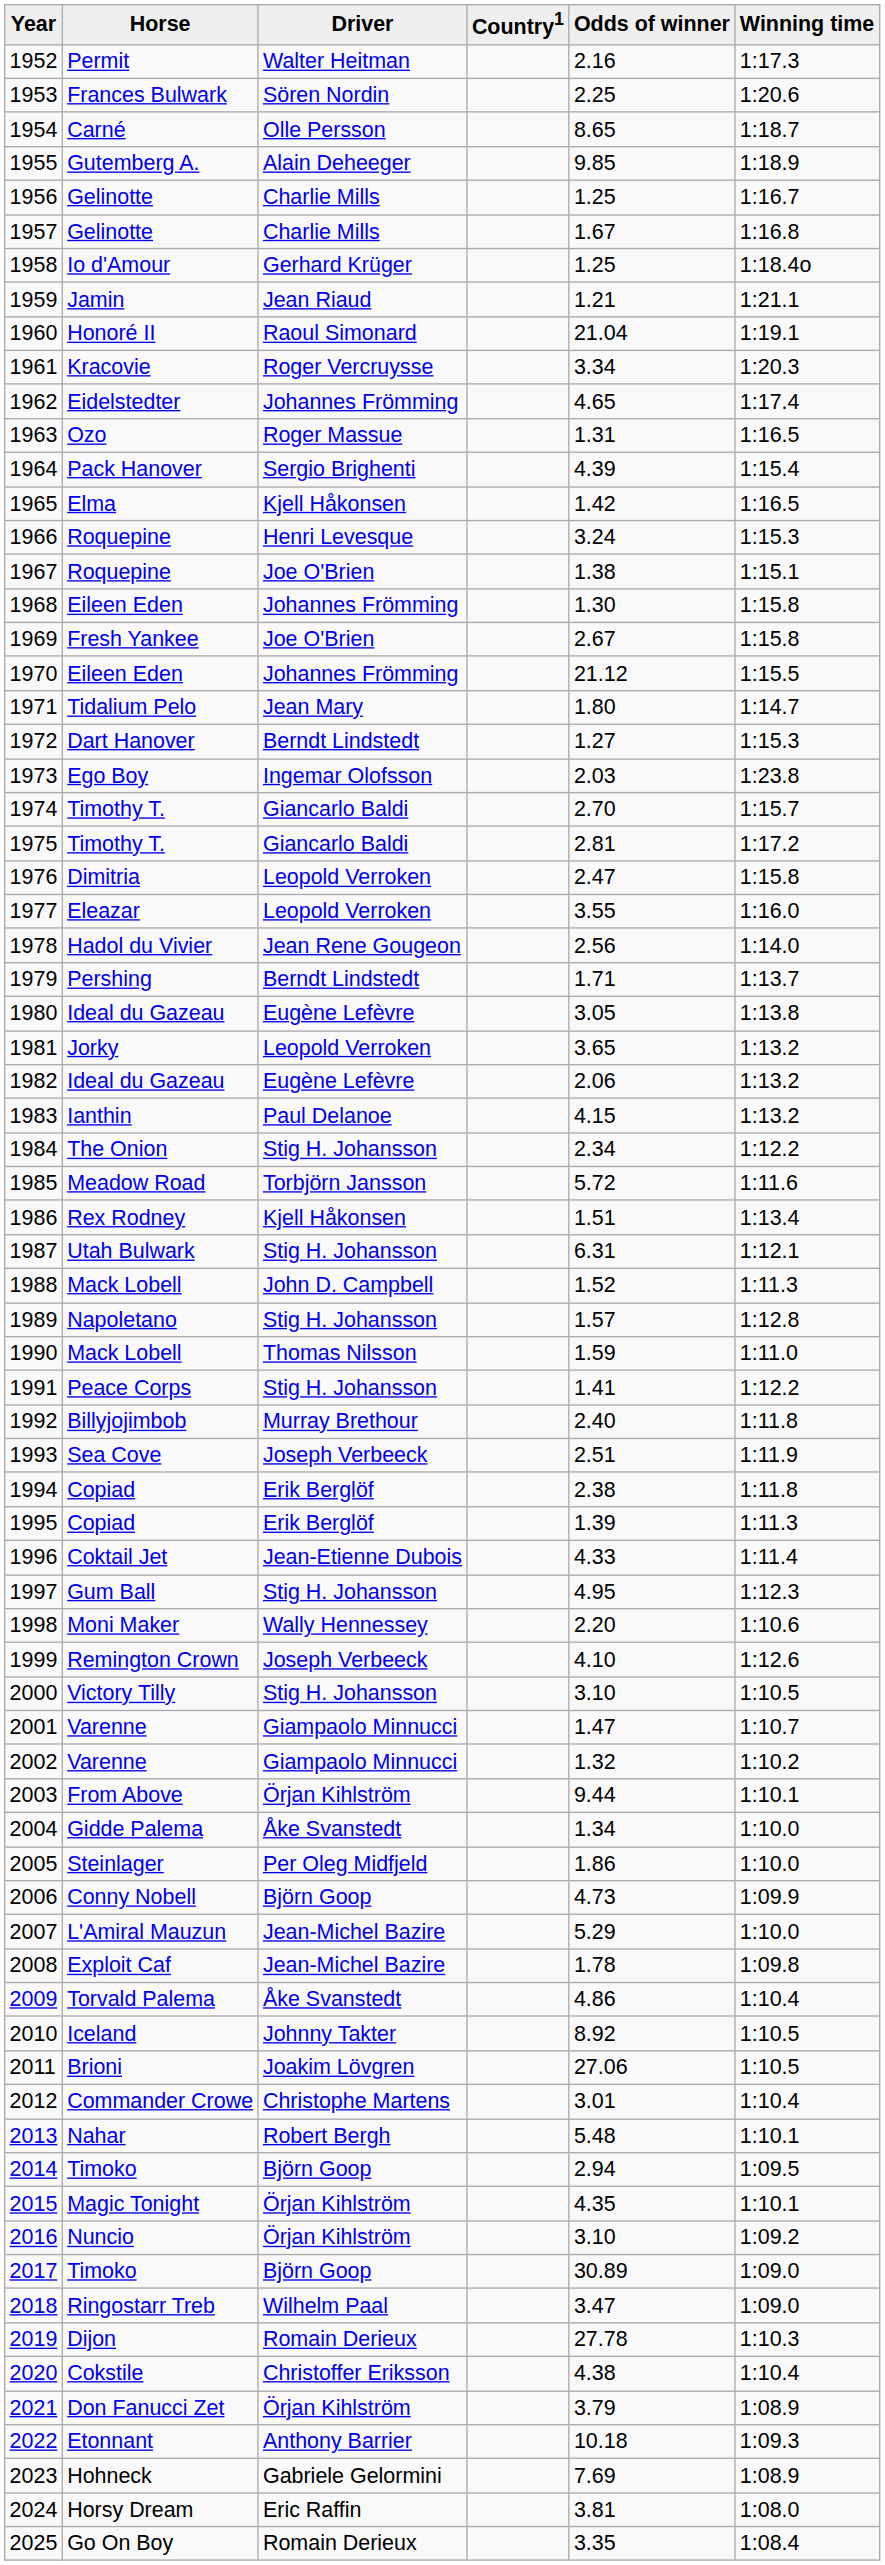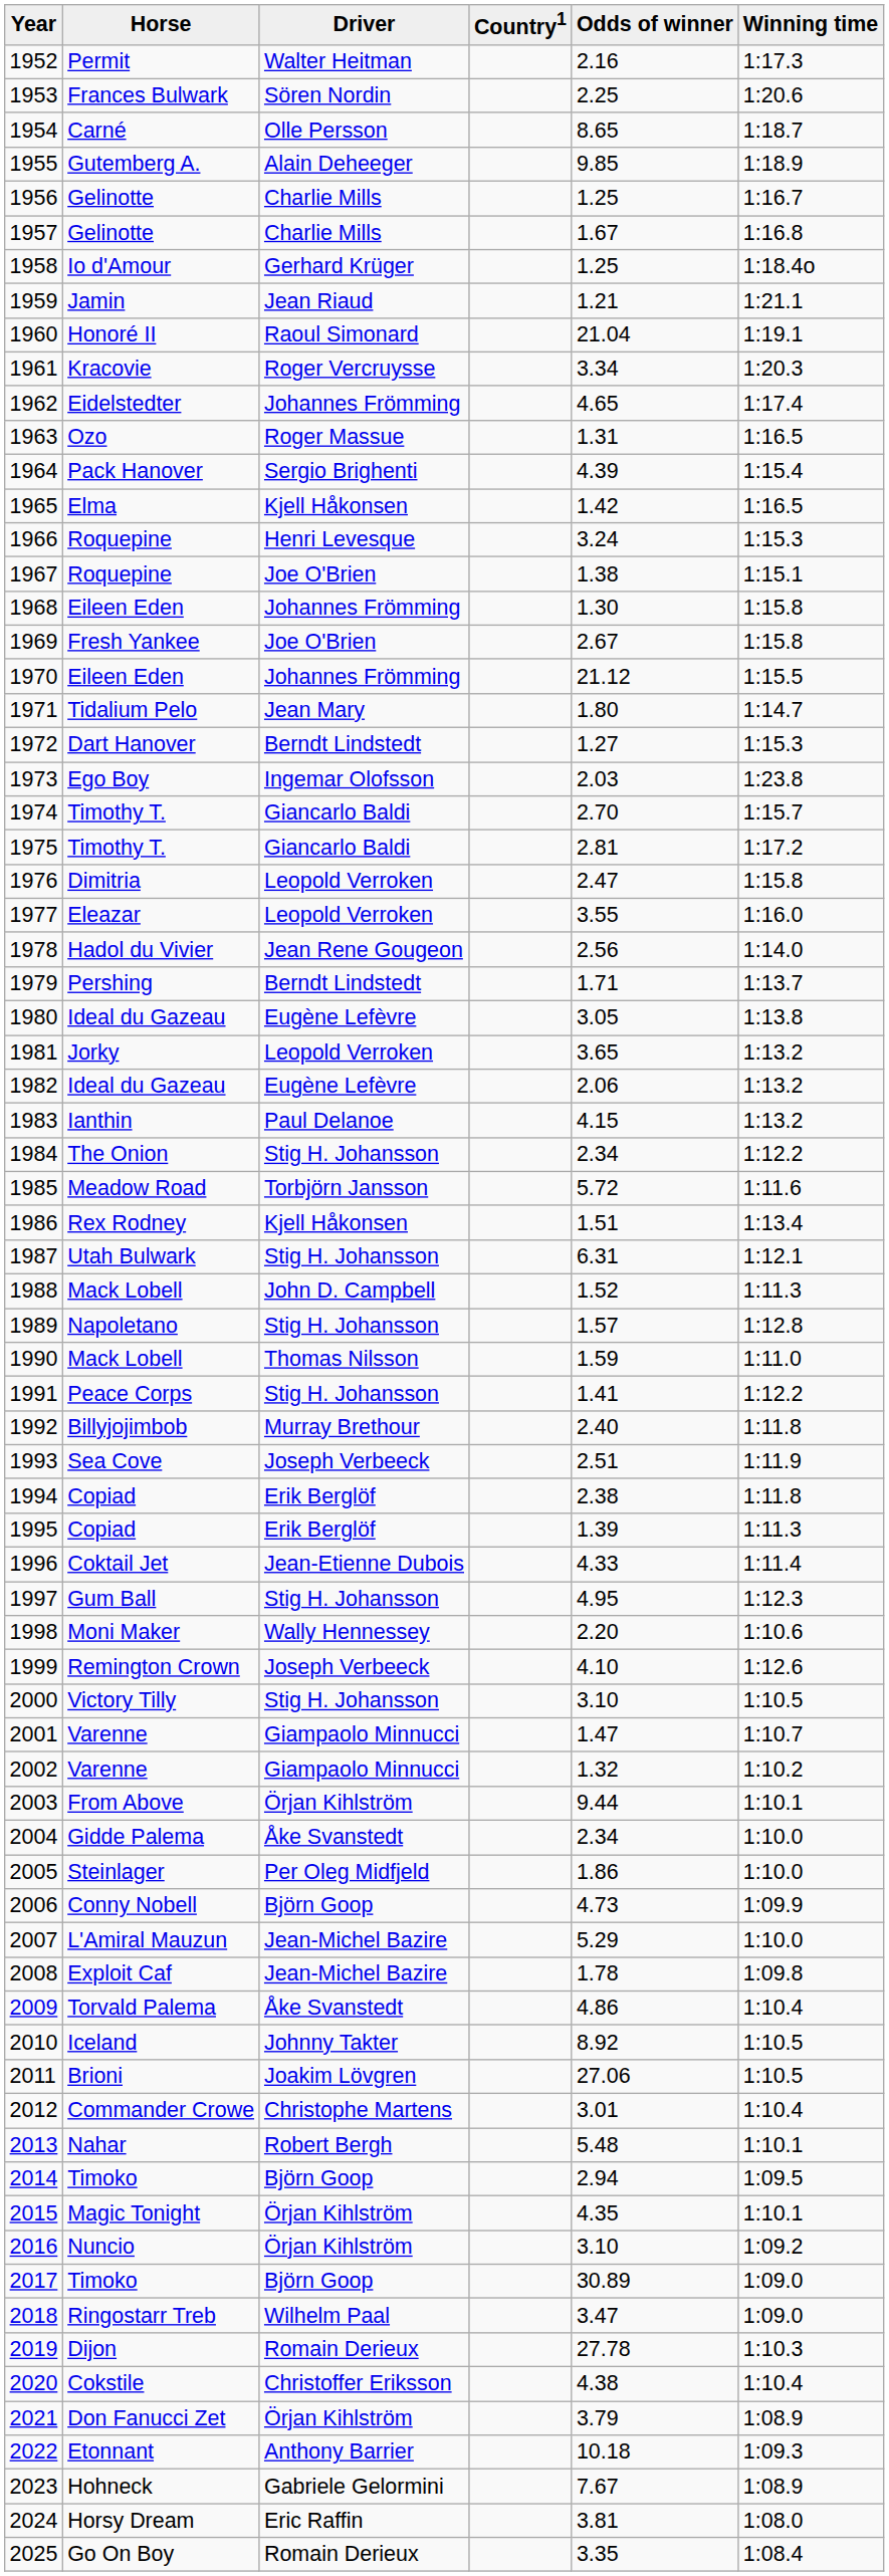 <table class="wikitable">
 <tr ---- align="center">
 <th align="left" style="background:#efefef;">Year</th>
 <th align="left" style="background:#efefef;">Horse</th>
 <th align="left" style="background:#efefef;">Driver</th>
 <th align="left" style="background:#efefef;">Country<sup>1</sup></th>
 <th align="left" style="background:#efefef;">Odds of winner</th>
 <th align="left" style="background:#efefef;">Winning time</th>
 </tr>
 <tr ---->
 <td>1952</td>
 <td><a href='#'>Permit</a></td>
 <td><a href='#'>Walter Heitman</a></td>
 <td></td>
 <td>2.16</td>
 <td>1:17.3</td>
 </tr>
 <tr ---->
 <td>1953</td>
 <td><a href='#'>Frances Bulwark</a></td>
 <td><a href='#'>Sören Nordin</a></td>
 <td></td>
 <td>2.25</td>
 <td>1:20.6</td>
 </tr>
 <tr ---->
 <td>1954</td>
 <td><a href='#'>Carné</a></td>
 <td><a href='#'>Olle Persson</a></td>
 <td></td>
 <td>8.65</td>
 <td>1:18.7</td>
 </tr>
 <tr ---->
 <td>1955</td>
 <td><a href='#'>Gutemberg A.</a></td>
 <td><a href='#'>Alain Deheeger</a></td>
 <td></td>
 <td>9.85</td>
 <td>1:18.9</td>
 </tr>
 <tr ---->
 <td>1956</td>
 <td><a href='#'>Gelinotte</a></td>
 <td><a href='#'>Charlie Mills</a></td>
 <td></td>
 <td>1.25</td>
 <td>1:16.7</td>
 </tr>
 <tr ---->
 <td>1957</td>
 <td><a href='#'>Gelinotte</a></td>
 <td><a href='#'>Charlie Mills</a></td>
 <td></td>
 <td>1.67</td>
 <td>1:16.8</td>
 </tr>
 <tr ---->
 <td>1958</td>
 <td><a href='#'>Io d'Amour</a></td>
 <td><a href='#'>Gerhard Krüger</a></td>
 <td></td>
 <td>1.25</td>
 <td>1:18.4o</td>
 </tr>
 <tr ---->
 <td>1959</td>
 <td><a href='#'>Jamin</a></td>
 <td><a href='#'>Jean Riaud</a></td>
 <td></td>
 <td>1.21</td>
 <td>1:21.1</td>
 </tr>
 <tr ---->
 <td>1960</td>
 <td><a href='#'>Honoré II</a></td>
 <td><a href='#'>Raoul Simonard</a></td>
 <td></td>
 <td>21.04</td>
 <td>1:19.1</td>
 </tr>
 <tr ---->
 <td>1961</td>
 <td><a href='#'>Kracovie</a></td>
 <td><a href='#'>Roger Vercruysse</a></td>
 <td></td>
 <td>3.34</td>
 <td>1:20.3</td>
 </tr>
 <tr ---->
 <td>1962</td>
 <td><a href='#'>Eidelstedter</a></td>
 <td><a href='#'>Johannes Frömming</a></td>
 <td></td>
 <td>4.65</td>
 <td>1:17.4</td>
 </tr>
 <tr ---->
 <td>1963</td>
 <td><a href='#'>Ozo</a></td>
 <td><a href='#'>Roger Massue</a></td>
 <td></td>
 <td>1.31</td>
 <td>1:16.5</td>
 </tr>
 <tr ---->
 <td>1964</td>
 <td><a href='#'>Pack Hanover</a></td>
 <td><a href='#'>Sergio Brighenti</a></td>
 <td></td>
 <td>4.39</td>
 <td>1:15.4</td>
 </tr>
 <tr ---->
 <td>1965</td>
 <td><a href='#'>Elma</a></td>
 <td><a href='#'>Kjell Håkonsen</a></td>
 <td></td>
 <td>1.42</td>
 <td>1:16.5</td>
 </tr>
 <tr ---->
 <td>1966</td>
 <td><a href='#'>Roquepine</a></td>
 <td><a href='#'>Henri Levesque</a></td>
 <td></td>
 <td>3.24</td>
 <td>1:15.3</td>
 </tr>
 <tr ---->
 <td>1967</td>
 <td><a href='#'>Roquepine</a></td>
 <td><a href='#'>Joe O'Brien</a></td>
 <td></td>
 <td>1.38</td>
 <td>1:15.1</td>
 </tr>
 <tr ---->
 <td>1968</td>
 <td><a href='#'>Eileen Eden</a></td>
 <td><a href='#'>Johannes Frömming</a></td>
 <td></td>
 <td>1.30</td>
 <td>1:15.8</td>
 </tr>
 <tr ---->
 <td>1969</td>
 <td><a href='#'>Fresh Yankee</a></td>
 <td><a href='#'>Joe O'Brien</a></td>
 <td></td>
 <td>2.67</td>
 <td>1:15.8</td>
 </tr>
 <tr ---->
 <td>1970</td>
 <td><a href='#'>Eileen Eden</a></td>
 <td><a href='#'>Johannes Frömming</a></td>
 <td></td>
 <td>21.12</td>
 <td>1:15.5</td>
 </tr>
 <tr ---->
 <td>1971</td>
 <td><a href='#'>Tidalium Pelo</a></td>
 <td><a href='#'>Jean Mary</a></td>
 <td></td>
 <td>1.80</td>
 <td>1:14.7</td>
 </tr>
 <tr ---->
 <td>1972</td>
 <td><a href='#'>Dart Hanover</a></td>
 <td><a href='#'>Berndt Lindstedt</a></td>
 <td></td>
 <td>1.27</td>
 <td>1:15.3</td>
 </tr>
 <tr ---->
 <td>1973</td>
 <td><a href='#'>Ego Boy</a></td>
 <td><a href='#'>Ingemar Olofsson</a></td>
 <td></td>
 <td>2.03</td>
 <td>1:23.8</td>
 </tr>
 <tr ---->
 <td>1974</td>
 <td><a href='#'>Timothy T.</a></td>
 <td><a href='#'>Giancarlo Baldi</a></td>
 <td></td>
 <td>2.70</td>
 <td>1:15.7</td>
 </tr>
 <tr ---->
 <td>1975</td>
 <td><a href='#'>Timothy T.</a></td>
 <td><a href='#'>Giancarlo Baldi</a></td>
 <td></td>
 <td>2.81</td>
 <td>1:17.2</td>
 </tr>
 <tr ---->
 <td>1976</td>
 <td><a href='#'>Dimitria</a></td>
 <td><a href='#'>Leopold Verroken</a></td>
 <td></td>
 <td>2.47</td>
 <td>1:15.8</td>
 </tr>
 <tr ---->
 <td>1977</td>
 <td><a href='#'>Eleazar</a></td>
 <td><a href='#'>Leopold Verroken</a></td>
 <td></td>
 <td>3.55</td>
 <td>1:16.0</td>
 </tr>
 <tr ---->
 <td>1978</td>
 <td><a href='#'>Hadol du Vivier</a></td>
 <td><a href='#'>Jean Rene Gougeon</a></td>
 <td></td>
 <td>2.56</td>
 <td>1:14.0</td>
 </tr>
 <tr ---->
 <td>1979</td>
 <td><a href='#'>Pershing</a></td>
 <td><a href='#'>Berndt Lindstedt</a></td>
 <td></td>
 <td>1.71</td>
 <td>1:13.7</td>
 </tr>
 <tr ---->
 <td>1980</td>
 <td><a href='#'>Ideal du Gazeau</a></td>
 <td><a href='#'>Eugène Lefèvre</a></td>
 <td></td>
 <td>3.05</td>
 <td>1:13.8</td>
 </tr>
 <tr ---->
 <td>1981</td>
 <td><a href='#'>Jorky</a></td>
 <td><a href='#'>Leopold Verroken</a></td>
 <td></td>
 <td>3.65</td>
 <td>1:13.2</td>
 </tr>
 <tr ---->
 <td>1982</td>
 <td><a href='#'>Ideal du Gazeau</a></td>
 <td><a href='#'>Eugène Lefèvre</a></td>
 <td></td>
 <td>2.06</td>
 <td>1:13.2</td>
 </tr>
 <tr ---->
 <td>1983</td>
 <td><a href='#'>Ianthin</a></td>
 <td><a href='#'>Paul Delanoe</a></td>
 <td></td>
 <td>4.15</td>
 <td>1:13.2</td>
 </tr>
 <tr ---->
 <td>1984</td>
 <td><a href='#'>The Onion</a></td>
 <td><a href='#'>Stig H. Johansson</a></td>
 <td></td>
 <td>2.34</td>
 <td>1:12.2</td>
 </tr>
 <tr ---->
 <td>1985</td>
 <td><a href='#'>Meadow Road</a></td>
 <td><a href='#'>Torbjörn Jansson</a></td>
 <td></td>
 <td>5.72</td>
 <td>1:11.6</td>
 </tr>
 <tr ---->
 <td>1986</td>
 <td><a href='#'>Rex Rodney</a></td>
 <td><a href='#'>Kjell Håkonsen</a></td>
 <td></td>
 <td>1.51</td>
 <td>1:13.4</td>
 </tr>
 <tr ---->
 <td>1987</td>
 <td><a href='#'>Utah Bulwark</a></td>
 <td><a href='#'>Stig H. Johansson</a></td>
 <td></td>
 <td>6.31</td>
 <td>1:12.1</td>
 </tr>
 <tr ---->
 <td>1988</td>
 <td><a href='#'>Mack Lobell</a></td>
 <td><a href='#'>John D. Campbell</a></td>
 <td></td>
 <td>1.52</td>
 <td>1:11.3</td>
 </tr>
 <tr ---->
 <td>1989</td>
 <td><a href='#'>Napoletano</a></td>
 <td><a href='#'>Stig H. Johansson</a></td>
 <td></td>
 <td>1.57</td>
 <td>1:12.8</td>
 </tr>
 <tr ---->
 <td>1990</td>
 <td><a href='#'>Mack Lobell</a></td>
 <td><a href='#'>Thomas Nilsson</a></td>
 <td></td>
 <td>1.59</td>
 <td>1:11.0</td>
 </tr>
 <tr ---->
 <td>1991</td>
 <td><a href='#'>Peace Corps</a></td>
 <td><a href='#'>Stig H. Johansson</a></td>
 <td></td>
 <td>1.41</td>
 <td>1:12.2</td>
 </tr>
 <tr ---->
 <td>1992</td>
 <td><a href='#'>Billyjojimbob</a></td>
 <td><a href='#'>Murray Brethour</a></td>
 <td></td>
 <td>2.40</td>
 <td>1:11.8</td>
 </tr>
 <tr ---->
 <td>1993</td>
 <td><a href='#'>Sea Cove</a></td>
 <td><a href='#'>Joseph Verbeeck</a></td>
 <td></td>
 <td>2.51</td>
 <td>1:11.9</td>
 </tr>
 <tr ---->
 <td>1994</td>
 <td><a href='#'>Copiad</a></td>
 <td><a href='#'>Erik Berglöf</a></td>
 <td></td>
 <td>2.38</td>
 <td>1:11.8</td>
 </tr>
 <tr ---->
 <td>1995</td>
 <td><a href='#'>Copiad</a></td>
 <td><a href='#'>Erik Berglöf</a></td>
 <td></td>
 <td>1.39</td>
 <td>1:11.3</td>
 </tr>
 <tr ---->
 <td>1996</td>
 <td><a href='#'>Coktail Jet</a></td>
 <td><a href='#'>Jean-Etienne Dubois</a></td>
 <td></td>
 <td>4.33</td>
 <td>1:11.4</td>
 </tr>
 <tr ---->
 <td>1997</td>
 <td><a href='#'>Gum Ball</a></td>
 <td><a href='#'>Stig H. Johansson</a></td>
 <td></td>
 <td>4.95</td>
 <td>1:12.3</td>
 </tr>
 <tr ---->
 <td>1998</td>
 <td><a href='#'>Moni Maker</a></td>
 <td><a href='#'>Wally Hennessey</a></td>
 <td></td>
 <td>2.20</td>
 <td>1:10.6</td>
 </tr>
 <tr ---->
 <td>1999</td>
 <td><a href='#'>Remington Crown</a></td>
 <td><a href='#'>Joseph Verbeeck</a></td>
 <td></td>
 <td>4.10</td>
 <td>1:12.6</td>
 </tr>
 <tr ---->
 <td>2000</td>
 <td><a href='#'>Victory Tilly</a></td>
 <td><a href='#'>Stig H. Johansson</a></td>
 <td></td>
 <td>3.10</td>
 <td>1:10.5</td>
 </tr>
 <tr ---->
 <td>2001</td>
 <td><a href='#'>Varenne</a></td>
 <td><a href='#'>Giampaolo Minnucci</a></td>
 <td></td>
 <td>1.47</td>
 <td>1:10.7</td>
 </tr>
 <tr ---->
 <td>2002</td>
 <td><a href='#'>Varenne</a></td>
 <td><a href='#'>Giampaolo Minnucci</a></td>
 <td></td>
 <td>1.32</td>
 <td>1:10.2</td>
 </tr>
 <tr ---->
 <td>2003</td>
 <td><a href='#'>From Above</a></td>
 <td><a href='#'>Örjan Kihlström</a></td>
 <td></td>
 <td>9.44</td>
 <td>1:10.1</td>
 </tr>
 <tr ---->
 <td>2004</td>
 <td><a href='#'>Gidde Palema</a></td>
 <td><a href='#'>Åke Svanstedt</a></td>
 <td></td>
-<td>1.34</td>
+<td>2.34</td>
 <td>1:10.0</td>
 </tr>
 <tr ---->
 <td>2005</td>
 <td><a href='#'>Steinlager</a></td>
 <td><a href='#'>Per Oleg Midfjeld</a></td>
 <td></td>
 <td>1.86</td>
 <td>1:10.0</td>
 </tr>
 <tr ---->
 <td>2006</td>
 <td><a href='#'>Conny Nobell</a></td>
 <td><a href='#'>Björn Goop</a></td>
 <td></td>
 <td>4.73</td>
 <td>1:09.9</td>
 </tr>
 <tr ---->
 <td>2007</td>
 <td><a href='#'>L'Amiral Mauzun</a></td>
 <td><a href='#'>Jean-Michel Bazire</a></td>
 <td></td>
 <td>5.29</td>
 <td>1:10.0</td>
 </tr>
 <tr ---->
 <td>2008</td>
 <td><a href='#'>Exploit Caf</a></td>
 <td><a href='#'>Jean-Michel Bazire</a></td>
 <td></td>
 <td>1.78</td>
 <td>1:09.8</td>
 </tr>
 <tr ---->
 <td><a href='#'>2009</a></td>
 <td><a href='#'>Torvald Palema</a></td>
 <td><a href='#'>Åke Svanstedt</a></td>
 <td></td>
 <td>4.86</td>
 <td>1:10.4</td>
 </tr>
 <tr ---->
 <td>2010</td>
 <td><a href='#'>Iceland</a></td>
 <td><a href='#'>Johnny Takter</a></td>
 <td></td>
 <td>8.92</td>
 <td>1:10.5</td>
 </tr>
 <tr ---->
 <td>2011</td>
 <td><a href='#'>Brioni</a></td>
 <td><a href='#'>Joakim Lövgren</a></td>
 <td></td>
 <td>27.06</td>
 <td>1:10.5</td>
 </tr>
 <tr ---->
 <td>2012</td>
 <td><a href='#'>Commander Crowe</a></td>
 <td><a href='#'>Christophe Martens</a></td>
 <td></td>
 <td>3.01</td>
 <td>1:10.4</td>
 </tr>
 <tr ----|----->
 <td><a href='#'>2013</a></td>
 <td><a href='#'>Nahar</a></td>
 <td><a href='#'>Robert Bergh</a></td>
 <td></td>
 <td>5.48</td>
 <td>1:10.1</td>
 </tr>
 <tr ---->
 <td><a href='#'>2014</a></td>
 <td><a href='#'>Timoko</a></td>
 <td><a href='#'>Björn Goop</a></td>
 <td></td>
 <td>2.94</td>
 <td>1:09.5</td>
 </tr>
 <tr ---->
 <td><a href='#'>2015</a></td>
 <td><a href='#'>Magic Tonight</a></td>
 <td><a href='#'>Örjan Kihlström</a></td>
 <td></td>
 <td>4.35</td>
 <td>1:10.1</td>
 </tr>
 <tr ---->
 <td><a href='#'>2016</a></td>
 <td><a href='#'>Nuncio</a></td>
 <td><a href='#'>Örjan Kihlström</a></td>
 <td></td>
 <td>3.10</td>
 <td>1:09.2</td>
 </tr>
 <tr ---->
 <td><a href='#'>2017</a></td>
 <td><a href='#'>Timoko</a></td>
 <td><a href='#'>Björn Goop</a></td>
 <td></td>
 <td>30.89</td>
 <td>1:09.0</td>
 </tr>
 <tr ---->
 <td><a href='#'>2018</a></td>
 <td><a href='#'>Ringostarr Treb</a></td>
 <td><a href='#'>Wilhelm Paal</a></td>
 <td></td>
 <td>3.47</td>
 <td>1:09.0</td>
 </tr>
 <tr ---->
 <td><a href='#'>2019</a></td>
 <td><a href='#'>Dijon</a></td>
 <td><a href='#'>Romain Derieux</a></td>
 <td></td>
 <td>27.78</td>
 <td>1:10.3</td>
 </tr>
 <tr ---->
 <td><a href='#'>2020</a></td>
 <td><a href='#'>Cokstile</a></td>
 <td><a href='#'>Christoffer Eriksson</a></td>
 <td></td>
 <td>4.38</td>
 <td>1:10.4</td>
 </tr>
 <tr ---->
 <td><a href='#'>2021</a></td>
 <td><a href='#'>Don Fanucci Zet</a></td>
 <td><a href='#'>Örjan Kihlström</a></td>
 <td></td>
 <td>3.79</td>
 <td>1:08.9</td>
 </tr>
 <tr ---->
 <td><a href='#'>2022</a></td>
 <td><a href='#'>Etonnant</a></td>
 <td><a href='#'>Anthony Barrier</a></td>
 <td></td>
 <td>10.18</td>
 <td>1:09.3</td>
 </tr>
 <tr>
 <td>2023</td>
 <td>Hohneck</td>
 <td>Gabriele Gelormini</td>
 <td></td>
-<td>7.69</td>
+<td>7.67</td>
 <td>1:08.9</td>
 </tr>
 <tr>
 <td>2024</td>
 <td>Horsy Dream</td>
 <td>Eric Raffin</td>
 <td></td>
 <td>3.81</td>
 <td>1:08.0</td>
 </tr>
 <tr>
 <td>2025</td>
 <td>Go On Boy</td>
 <td>Romain Derieux</td>
 <td></td>
 <td>3.35</td>
 <td>1:08.4</td>
 </tr>
 </table>
